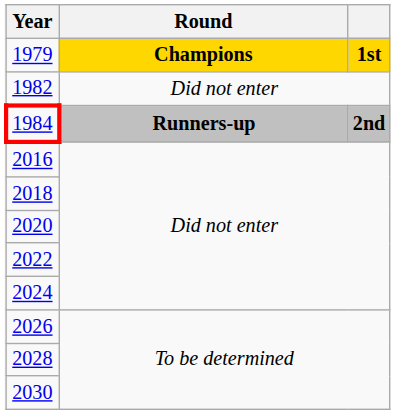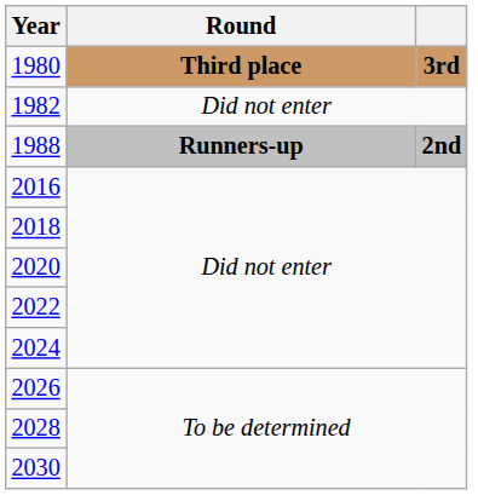 <table class="wikitable" style="text-align: center; font-size:90%">
 <tr>
 <th>Year</th>
 <th style="width:200px">Round</th>
 <th></th>
 </tr>
 <tr>
-<td><a href='#'>1979</a></td>
-<td bgcolor=Gold><strong>Champions</strong></td>
-<td bgcolor=Gold><strong>1st</strong></td>
+<td><a href='#'>1980</a></td>
+<td bgcolor="cc9966"><strong>Third place</strong></td>
+<td bgcolor="cc9966"><strong>3rd</strong></td>
 </tr>
 <tr>
 <td><a href='#'>1982</a></td>
 <td colspan="2"><em>Did not enter</em></td>
 </tr>
 <tr>
-<td style="border: 3px solid red"><a href='#'>1984</a></td>
+<td><a href='#'>1988</a></td>
 <td bgcolor=Silver><strong>Runners-up</strong></td>
 <td bgcolor=Silver><strong>2nd</strong></td>
 </tr>
 <tr>
 <td><a href='#'>2016</a></td>
 <td colspan="2" rowspan="5"><em>Did not enter</em></td>
 </tr>
 <tr>
 <td><a href='#'>2018</a></td>
 </tr>
 <tr>
 <td><a href='#'>2020</a></td>
 </tr>
 <tr>
 <td><a href='#'>2022</a></td>
 </tr>
 <tr>
 <td><a href='#'>2024</a></td>
 </tr>
 <tr>
 <td><a href='#'>2026</a></td>
 <td colspan="2" rowspan="3"><em>To be determined</em></td>
 </tr>
 <tr>
 <td><a href='#'>2028</a></td>
 </tr>
 <tr>
 <td><a href='#'>2030</a></td>
 </tr>
 </table>
